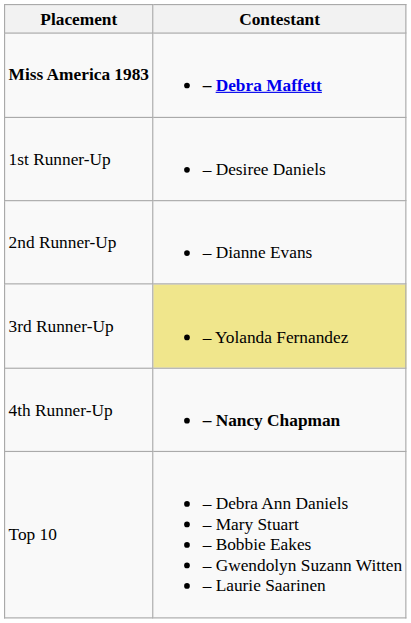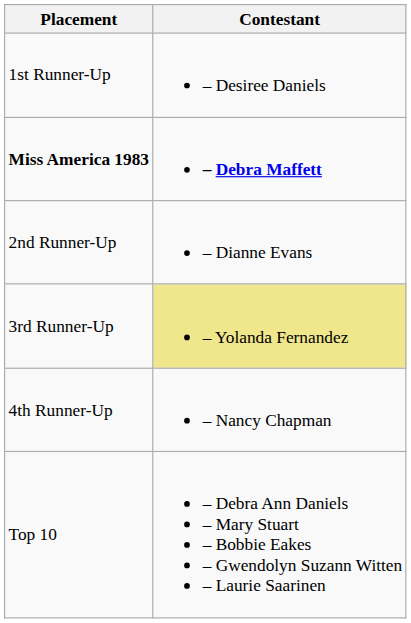 <table class="wikitable sortable" style="font-size: 95%;">
 <tr>
 <th>Placement</th>
 <th>Contestant</th>
 </tr>
 <tr>
+<td>1st Runner-Up</td>
+<td><br><ul><li> – Desiree Daniels</li></ul></td>
+</tr>
+<tr>
 <td><strong>Miss America 1983</strong></td>
 <td><br><ul><li><strong> – <a href='#'>Debra Maffett</a></strong></li></ul></td>
-</tr>
-<tr>
-<td>1st Runner-Up</td>
-<td><br><ul><li> – Desiree Daniels</li></ul></td>
 </tr>
 <tr>
 <td>2nd Runner-Up</td>
 <td><br><ul><li> – Dianne Evans</li></ul></td>
 </tr>
 <tr>
 <td>3rd Runner-Up</td>
 <td style="background: khaki;"><br><ul><li> – Yolanda Fernandez</li></ul></td>
 </tr>
 <tr>
 <td>4th Runner-Up</td>
-<td><strong><br><ul><li> – Nancy Chapman</li></ul></strong></td>
+<td><br><ul><li> – Nancy Chapman</li></ul></td>
 </tr>
 <tr>
 <td>Top 10</td>
 <td><br><ul><li> – Debra Ann Daniels</li><li> – Mary Stuart</li><li> – Bobbie Eakes</li><li> – Gwendolyn Suzann Witten</li><li> – Laurie Saarinen</li></ul></td>
 </tr>
 </table>
